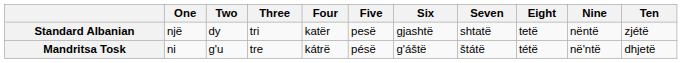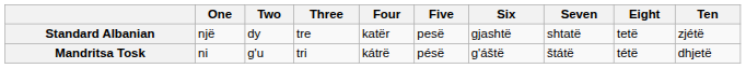 <table class="wikitable" style="width: 75%; margin: 0 auto 0 auto;">
 <tr>
 <th></th>
 <th>One</th>
 <th>Two</th>
 <th>Three</th>
 <th>Four</th>
 <th>Five</th>
 <th>Six</th>
 <th>Seven</th>
 <th>Eight</th>
-<th>Nine</th>
 <th>Ten</th>
 </tr>
 <tr>
 <th>Standard Albanian</th>
 <td>një</td>
 <td>dy</td>
-<td>tri</td>
+<td>tre</td>
 <td>katër</td>
 <td>pesë</td>
 <td>gjashtë</td>
 <td>shtatë</td>
 <td>tetë</td>
-<td>nëntë</td>
 <td>zjétë</td>
 </tr>
 <tr>
 <th>Mandritsa Tosk</th>
 <td>ni</td>
 <td>g'u</td>
-<td>tre</td>
+<td>tri</td>
 <td>kátrë</td>
 <td>pésë</td>
 <td>g'áštë</td>
 <td>štátë</td>
 <td>tétë</td>
-<td>në'ntë</td>
 <td>dhjetë</td>
 </tr>
 </table>
